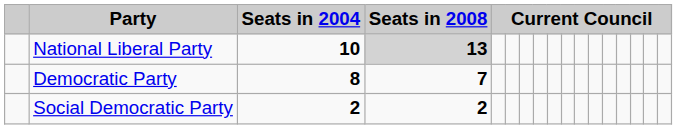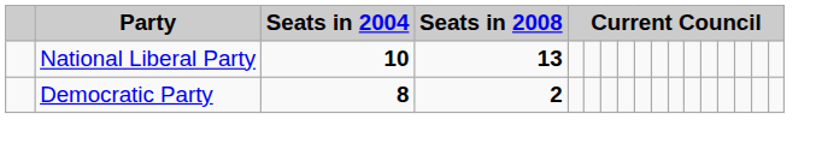 <table class="wikitable">
 <tr>
 <th style="background:#ccc">   </th>
 <th style="background:#ccc">Party</th>
 <th style="background:#ccc">Seats in <a href='#'>2004</a></th>
 <th style="background:#ccc">Seats in <a href='#'>2008</a></th>
 <th style="background:#ccc" colspan="13">Current Council</th>
 </tr>
 <tr>
 <td>  </td>
 <td><a href='#'>National Liberal Party</a></td>
 <td style="text-align: right"><strong>10</strong></td>
-<td style="background: lightgrey; text-align: right"><strong>13</strong></td>
+<td style="text-align: right"><strong>13</strong></td>
 <td>  </td>
 <td>  </td>
 <td>  </td>
 <td>  </td>
 <td>  </td>
 <td>  </td>
 <td>  </td>
 <td>  </td>
 <td>  </td>
 <td>  </td>
 <td>  </td>
 <td>  </td>
 <td>  </td>
 </tr>
 <tr>
 <td>  </td>
 <td><a href='#'>Democratic Party</a></td>
 <td style="text-align: right"><strong>8</strong></td>
-<td style="text-align: right"><strong>7</strong></td>
-<td>  </td>
-<td>  </td>
-<td> </td>
-<td> </td>
-<td> </td>
-<td> </td>
-<td> </td>
-<td> </td>
-<td> </td>
-<td> </td>
-<td> </td>
-<td> </td>
-<td> </td>
-</tr>
-<tr>
-<td>  </td>
-<td><a href='#'>Social Democratic Party</a></td>
-<td style="text-align: right"><strong>2</strong></td>
 <td style="text-align: right"><strong>2</strong></td>
 <td>  </td>
 <td>  </td>
 <td> </td>
 <td> </td>
 <td> </td>
 <td> </td>
 <td> </td>
 <td> </td>
 <td> </td>
 <td> </td>
 <td> </td>
 <td> </td>
 <td> </td>
 </tr>
 </table>
